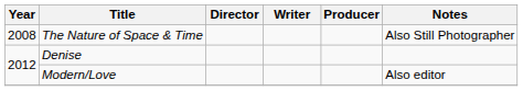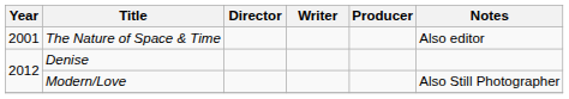 <table class="wikitable">
 <tr>
 <th>Year</th>
 <th>Title</th>
 <th width=65>Director</th>
 <th width=65>Writer</th>
 <th width=65>Producer</th>
 <th>Notes</th>
 </tr>
 <tr>
-<td>2008</td>
+<td>2001</td>
 <td><em>The Nature of Space & Time</em></td>
 <td></td>
 <td></td>
 <td></td>
-<td>Also Still Photographer</td>
+<td>Also editor</td>
 </tr>
 <tr>
 <td rowspan=2>2012</td>
 <td><em>Denise</em></td>
 <td></td>
 <td></td>
 <td></td>
 <td></td>
 </tr>
 <tr>
 <td><em>Modern/Love</em></td>
 <td></td>
 <td></td>
 <td></td>
-<td>Also editor</td>
+<td>Also Still Photographer</td>
 </tr>
 <tr>
 </tr>
 </table>
